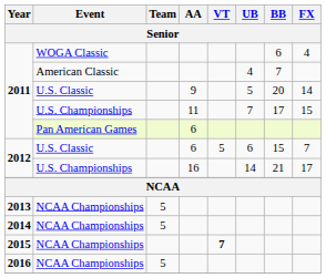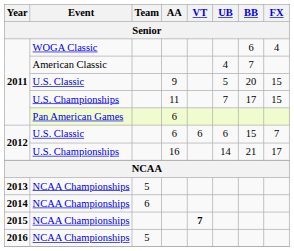 <table class="wikitable" style="text-align:center; font-size:95%;">
 <tr>
 <th align=center>Year</th>
 <th align=center>Event</th>
 <th style="width:30px;">Team</th>
 <th style="width:30px;">AA</th>
 <th style="width:30px;"><a href='#'>VT</a></th>
 <th style="width:30px;"><a href='#'>UB</a></th>
 <th style="width:30px;"><a href='#'>BB</a></th>
 <th style="width:30px;"><a href='#'>FX</a></th>
 </tr>
 <tr>
 <th colspan="8"><strong>Senior</strong></th>
 </tr>
 <tr>
 <td rowspan="5"><strong>2011</strong></td>
 <td align=left><a href='#'>WOGA Classic</a></td>
 <td></td>
 <td></td>
 <td></td>
 <td></td>
 <td>6</td>
 <td>4</td>
 </tr>
 <tr>
 <td align=left>American Classic</td>
 <td></td>
 <td></td>
 <td></td>
 <td>4</td>
 <td>7</td>
 <td></td>
 </tr>
 <tr>
 <td align=left><a href='#'>U.S. Classic</a></td>
 <td></td>
 <td>9</td>
 <td></td>
 <td>5</td>
 <td>20</td>
-<td>14</td>
+<td>15</td>
 </tr>
 <tr>
 <td align=left><a href='#'>U.S. Championships</a></td>
 <td></td>
 <td>11</td>
 <td></td>
 <td>7</td>
 <td>17</td>
 <td>15</td>
 </tr>
 <tr bgcolor=#F0FCCF>
 <td align=left><a href='#'>Pan American Games</a></td>
 <td></td>
 <td>6</td>
 <td></td>
 <td></td>
 <td></td>
 <td></td>
 </tr>
 <tr>
 <td rowspan="2"><strong>2012</strong></td>
 <td align=left><a href='#'>U.S. Classic</a></td>
 <td></td>
 <td>6</td>
-<td>5</td>
+<td>6</td>
 <td>6</td>
 <td>15</td>
 <td>7</td>
 </tr>
 <tr>
 <td align=left><a href='#'>U.S. Championships</a></td>
 <td></td>
 <td>16</td>
 <td></td>
 <td>14</td>
 <td>21</td>
 <td>17</td>
 </tr>
 <tr>
 </tr>
 <tr>
 <th colspan="8"><strong>NCAA</strong></th>
 </tr>
 <tr>
 <td rowspan="1"><strong>2013</strong></td>
 <td align=left><a href='#'>NCAA Championships</a></td>
 <td>5</td>
 <td></td>
 <td></td>
 <td></td>
 <td></td>
 <td></td>
 </tr>
 <tr>
 <td rowspan="1"><strong>2014</strong></td>
 <td align=left><a href='#'>NCAA Championships</a></td>
-<td>5</td>
+<td>6</td>
 <td></td>
 <td></td>
 <td></td>
 <td></td>
 <td></td>
 </tr>
 <tr>
 <td rowspan="1"><strong>2015</strong></td>
 <td align=left><a href='#'>NCAA Championships</a></td>
 <td></td>
 <td></td>
 <td><strong>7</strong></td>
 <td></td>
 <td></td>
 <td></td>
 </tr>
 <tr>
 <td rowspan="1"><strong>2016</strong></td>
 <td align=left><a href='#'>NCAA Championships</a></td>
 <td>5</td>
 <td></td>
 <td></td>
 <td></td>
 <td></td>
 <td></td>
 </tr>
 <tr>
 </tr>
 </table>
